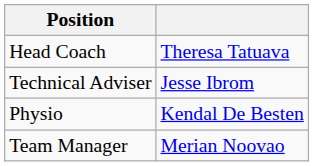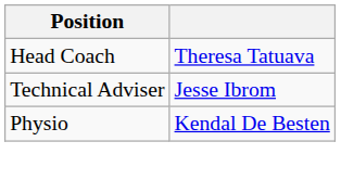 <table class="wikitable">
 <tr>
 <th>Position</th>
 <th></th>
 </tr>
 <tr>
 <td>Head Coach</td>
 <td> <a href='#'>Theresa Tatuava</a></td>
 </tr>
 <tr>
 <td>Technical Adviser</td>
 <td> <a href='#'>Jesse Ibrom</a></td>
 </tr>
 <tr>
 <td>Physio</td>
 <td> <a href='#'>Kendal De Besten</a></td>
 </tr>
-<tr>
-<td>Team Manager</td>
-<td> <a href='#'>Merian Noovao</a></td>
-</tr>
 </table>
